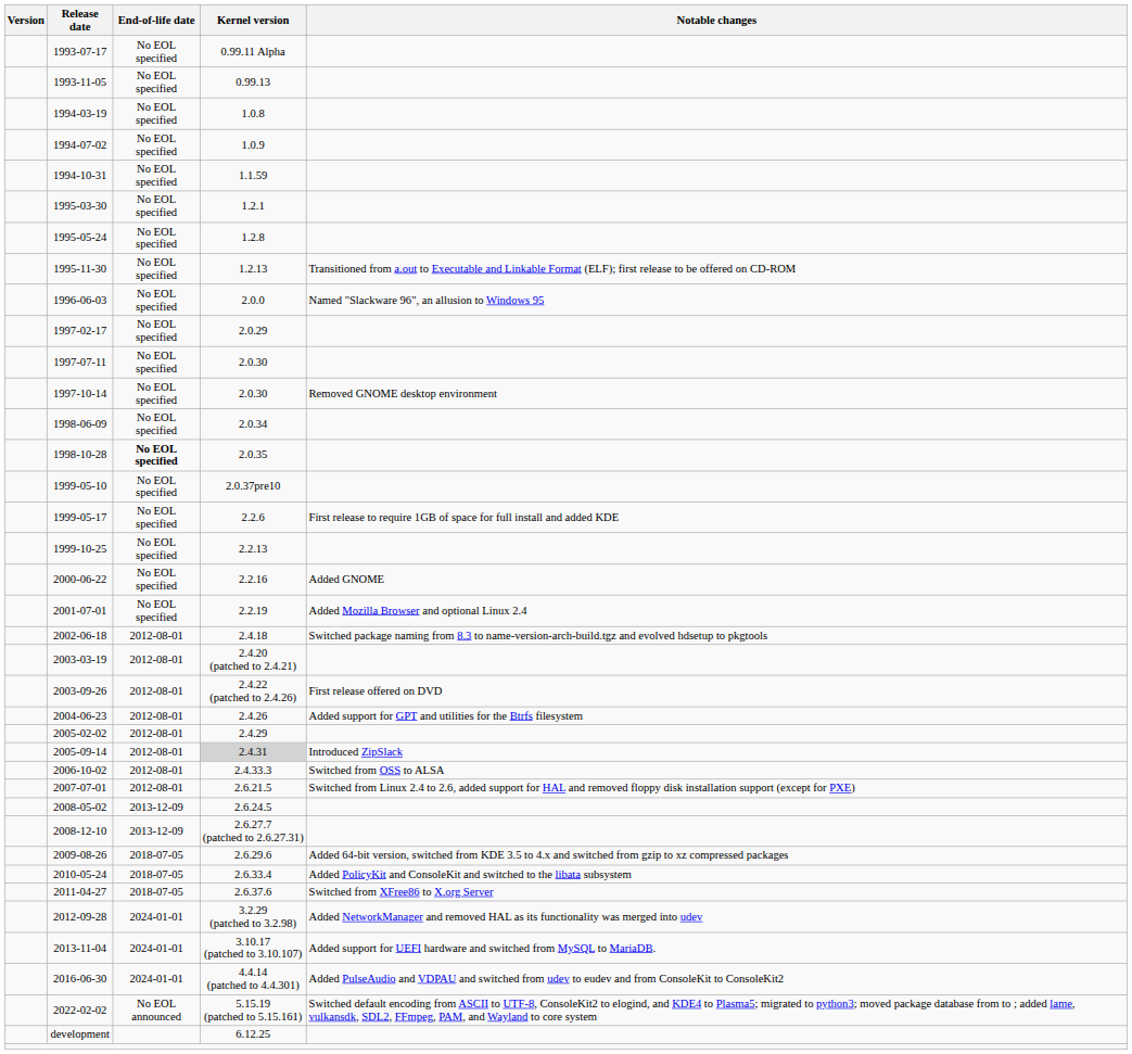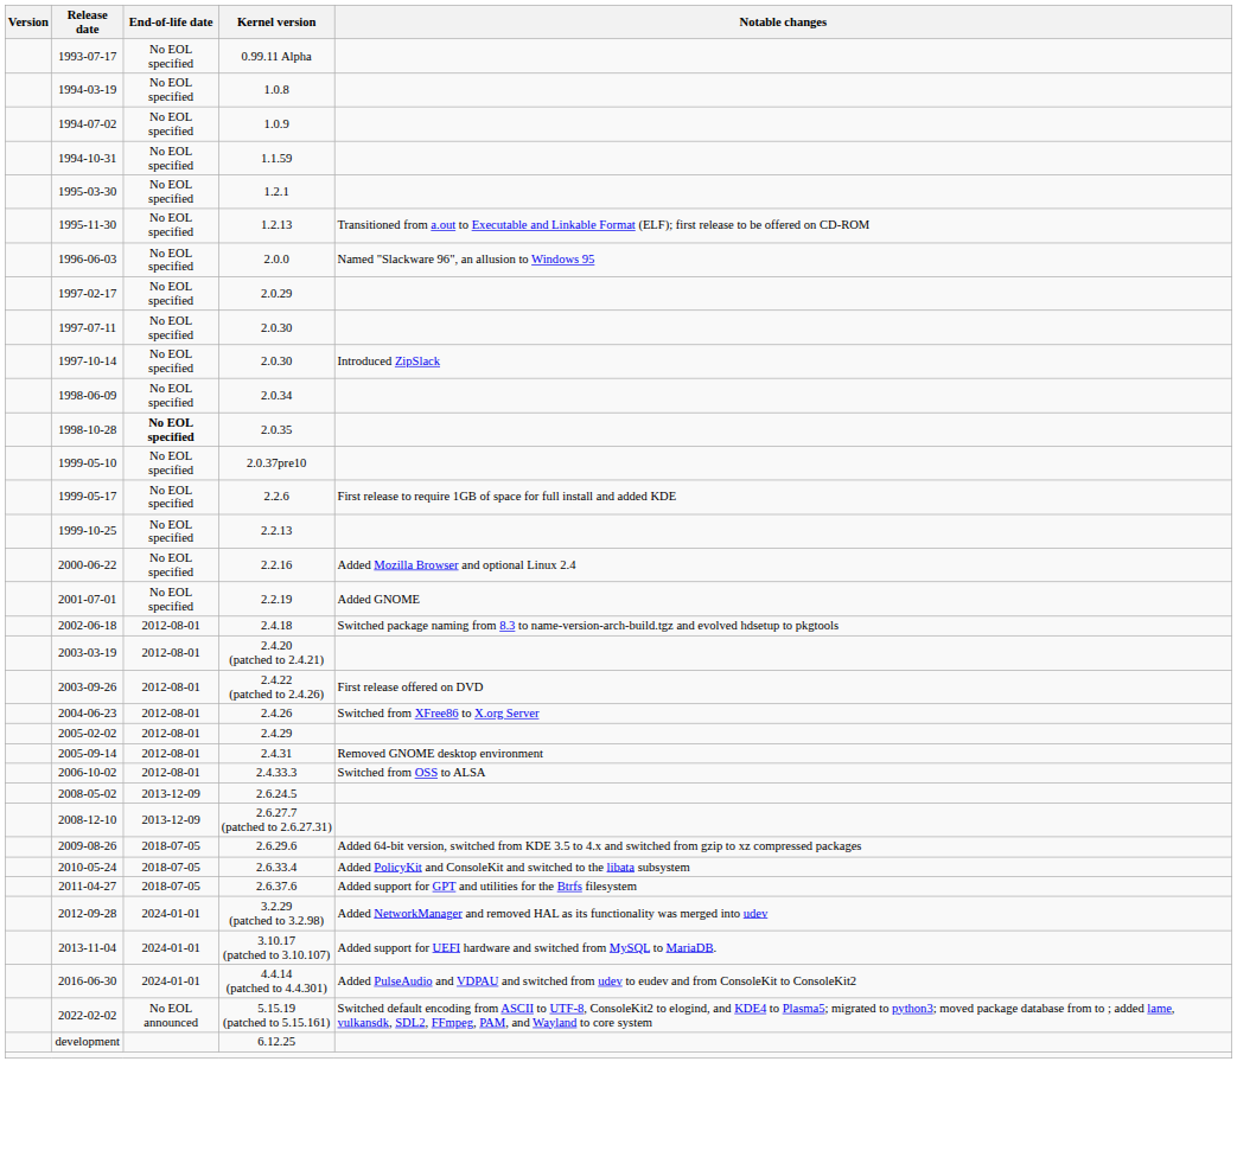 <table class="wikitable" style="text-align:center">
 <tr>
 <th>Version</th>
 <th>Release date</th>
 <th>End-of-life date</th>
 <th>Kernel version</th>
 <th>Notable changes</th>
 </tr>
 <tr>
 <td></td>
 <td style="white-space: nowrap;">1993-07-17</td>
 <td>No EOL specified</td>
 <td>0.99.11 Alpha</td>
-<td align="left"></td>
-</tr>
-<tr>
-<td></td>
-<td>1993-11-05</td>
-<td>No EOL specified</td>
-<td>0.99.13</td>
 <td align="left"></td>
 </tr>
 <tr>
 <td></td>
 <td>1994-03-19</td>
 <td>No EOL specified</td>
 <td>1.0.8</td>
 <td align="left"></td>
 </tr>
 <tr>
 <td></td>
 <td>1994-07-02</td>
 <td>No EOL specified</td>
 <td>1.0.9</td>
 <td align="left"></td>
 </tr>
 <tr>
 <td></td>
 <td>1994-10-31</td>
 <td>No EOL specified</td>
 <td>1.1.59</td>
 <td align="left"></td>
 </tr>
 <tr>
 <td></td>
 <td>1995-03-30</td>
 <td>No EOL specified</td>
 <td>1.2.1</td>
-<td align="left"></td>
-</tr>
-<tr>
-<td></td>
-<td>1995-05-24</td>
-<td>No EOL specified</td>
-<td>1.2.8</td>
 <td align="left"></td>
 </tr>
 <tr>
 <td></td>
 <td>1995-11-30</td>
 <td>No EOL specified</td>
 <td>1.2.13</td>
 <td align="left">Transitioned from <a href='#'>a.out</a> to <a href='#'>Executable and Linkable Format</a> (ELF); first release to be offered on CD-ROM</td>
 </tr>
 <tr>
 <td></td>
 <td>1996-06-03</td>
 <td>No EOL specified</td>
 <td>2.0.0</td>
 <td align="left">Named "Slackware 96", an allusion to <a href='#'>Windows 95</a></td>
 </tr>
 <tr>
 <td></td>
 <td>1997-02-17</td>
 <td>No EOL specified</td>
 <td>2.0.29</td>
 <td align="left"></td>
 </tr>
 <tr>
 <td></td>
 <td>1997-07-11</td>
 <td>No EOL specified</td>
 <td>2.0.30</td>
 <td align="left"></td>
 </tr>
 <tr>
 <td></td>
 <td>1997-10-14</td>
 <td>No EOL specified</td>
 <td>2.0.30</td>
-<td align="left">Removed GNOME desktop environment</td>
+<td align="left">Introduced <a href='#'>ZipSlack</a></td>
 </tr>
 <tr>
 <td></td>
 <td>1998-06-09</td>
 <td>No EOL specified</td>
 <td>2.0.34</td>
 <td align="left"></td>
 </tr>
 <tr>
 <td></td>
 <td>1998-10-28</td>
 <td><strong>No EOL specified</strong></td>
 <td>2.0.35</td>
 <td align="left"></td>
 </tr>
 <tr>
 <td></td>
 <td>1999-05-10</td>
 <td>No EOL specified</td>
 <td>2.0.37pre10</td>
 <td align="left"></td>
 </tr>
 <tr>
 <td></td>
 <td>1999-05-17</td>
 <td>No EOL specified</td>
 <td>2.2.6</td>
 <td align="left">First release to require 1GB of space for full install and added KDE</td>
 </tr>
 <tr>
 <td></td>
 <td>1999-10-25</td>
 <td>No EOL specified</td>
 <td>2.2.13</td>
 <td align="left"></td>
 </tr>
 <tr>
 <td></td>
 <td>2000-06-22</td>
 <td>No EOL specified</td>
 <td>2.2.16</td>
-<td align="left">Added GNOME</td>
+<td align="left">Added <a href='#'>Mozilla Browser</a> and optional Linux 2.4</td>
 </tr>
 <tr>
 <td></td>
 <td>2001-07-01</td>
 <td>No EOL specified</td>
 <td>2.2.19</td>
-<td align="left">Added <a href='#'>Mozilla Browser</a> and optional Linux 2.4</td>
+<td align="left">Added GNOME</td>
 </tr>
 <tr>
 <td></td>
 <td>2002-06-18</td>
 <td>2012-08-01</td>
 <td>2.4.18</td>
 <td align="left">Switched package naming from <a href='#'>8.3</a> to name-version-arch-build.tgz and evolved hdsetup to pkgtools</td>
 </tr>
 <tr>
 <td></td>
 <td>2003-03-19</td>
 <td>2012-08-01</td>
 <td>2.4.20<br>(patched to 2.4.21)</td>
 <td align="left"></td>
 </tr>
 <tr>
 <td></td>
 <td>2003-09-26</td>
 <td>2012-08-01</td>
 <td>2.4.22<br>(patched to 2.4.26)</td>
 <td align="left">First release offered on DVD</td>
 </tr>
 <tr>
 <td></td>
 <td>2004-06-23</td>
 <td>2012-08-01</td>
 <td>2.4.26</td>
-<td align="left">Added support for <a href='#'>GPT</a> and utilities for the <a href='#'>Btrfs</a> filesystem</td>
+<td align="left">Switched from <a href='#'>XFree86</a> to <a href='#'>X.org Server</a></td>
 </tr>
 <tr>
 <td></td>
 <td>2005-02-02</td>
 <td>2012-08-01</td>
 <td>2.4.29</td>
 <td align="left"></td>
 </tr>
 <tr>
 <td></td>
 <td>2005-09-14</td>
 <td>2012-08-01</td>
-<td style="background: lightgrey;">2.4.31</td>
-<td align="left">Introduced <a href='#'>ZipSlack</a></td>
+<td>2.4.31</td>
+<td align="left">Removed GNOME desktop environment</td>
 </tr>
 <tr>
 <td></td>
 <td>2006-10-02</td>
 <td>2012-08-01</td>
 <td>2.4.33.3</td>
 <td align="left">Switched from <a href='#'>OSS</a> to ALSA</td>
-</tr>
-<tr>
-<td></td>
-<td>2007-07-01</td>
-<td>2012-08-01</td>
-<td>2.6.21.5</td>
-<td align="left">Switched from Linux 2.4 to 2.6, added support for <a href='#'>HAL</a> and removed floppy disk installation support (except for <a href='#'>PXE</a>)</td>
 </tr>
 <tr>
 <td></td>
 <td>2008-05-02</td>
 <td>2013-12-09</td>
 <td>2.6.24.5</td>
 <td align="left"></td>
 </tr>
 <tr>
 <td></td>
 <td>2008-12-10</td>
 <td>2013-12-09</td>
 <td style="white-space: nowrap;">2.6.27.7<br>(patched to 2.6.27.31)</td>
 <td align="left"></td>
 </tr>
 <tr>
 <td></td>
 <td>2009-08-26</td>
 <td>2018-07-05</td>
 <td>2.6.29.6</td>
 <td align="left">Added 64-bit version, switched from KDE 3.5 to 4.x and switched from gzip to xz compressed packages</td>
 </tr>
 <tr>
 <td></td>
 <td>2010-05-24</td>
 <td>2018-07-05</td>
 <td>2.6.33.4</td>
 <td align="left">Added <a href='#'>PolicyKit</a> and ConsoleKit and switched to the <a href='#'>libata</a> subsystem</td>
 </tr>
 <tr>
 <td></td>
 <td>2011-04-27</td>
 <td>2018-07-05</td>
 <td>2.6.37.6</td>
-<td align="left">Switched from <a href='#'>XFree86</a> to <a href='#'>X.org Server</a></td>
+<td align="left">Added support for <a href='#'>GPT</a> and utilities for the <a href='#'>Btrfs</a> filesystem</td>
 </tr>
 <tr>
 <td></td>
 <td>2012-09-28</td>
 <td>2024-01-01</td>
 <td>3.2.29<br>(patched to 3.2.98)</td>
 <td align="left">Added <a href='#'>NetworkManager</a> and removed HAL as its functionality was merged into <a href='#'>udev</a></td>
 </tr>
 <tr>
 <td></td>
 <td>2013-11-04</td>
 <td>2024-01-01</td>
 <td>3.10.17<br>(patched to 3.10.107)</td>
 <td align="left">Added support for <a href='#'>UEFI</a> hardware and switched from <a href='#'>MySQL</a> to <a href='#'>MariaDB</a>.</td>
 </tr>
 <tr>
 <td></td>
 <td>2016-06-30</td>
 <td style="white-space: nowrap;">2024-01-01</td>
 <td>4.4.14<br>(patched to 4.4.301)</td>
 <td align="left">Added <a href='#'>PulseAudio</a> and <a href='#'>VDPAU</a> and switched from <a href='#'>udev</a> to eudev and from ConsoleKit to ConsoleKit2</td>
 </tr>
 <tr>
 <td></td>
 <td>2022-02-02</td>
 <td>No EOL announced</td>
 <td>5.15.19<br>(patched to 5.15.161)</td>
 <td align="left">Switched default encoding from <a href='#'>ASCII</a> to <a href='#'>UTF-8</a>, ConsoleKit2 to elogind, and <a href='#'>KDE4</a> to <a href='#'>Plasma5</a>; migrated to <a href='#'>python3</a>; moved package database from  to ; added <a href='#'>lame</a>, <a href='#'>vulkansdk</a>, <a href='#'>SDL2</a>, <a href='#'>FFmpeg</a>, <a href='#'>PAM</a>, and <a href='#'>Wayland</a> to core system</td>
 </tr>
 <tr>
 <td></td>
 <td>development</td>
 <td></td>
 <td>6.12.25</td>
 <td align="left"></td>
 </tr>
 <tr>
 <td colspan="5"><small></small></td>
 </tr>
 </table>
